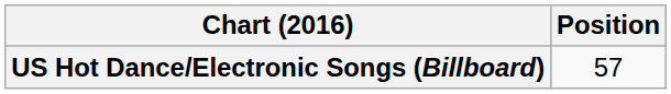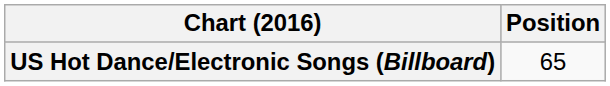 <table class="wikitable plainrowheaders" style="text-align:center">
 <tr>
 <th scope="col">Chart (2016)</th>
 <th scope="col">Position</th>
 </tr>
 <tr>
 <th scope="row">US Hot Dance/Electronic Songs (<em>Billboard</em>)</th>
-<td>57</td>
+<td>65</td>
 </tr>
 </table>
